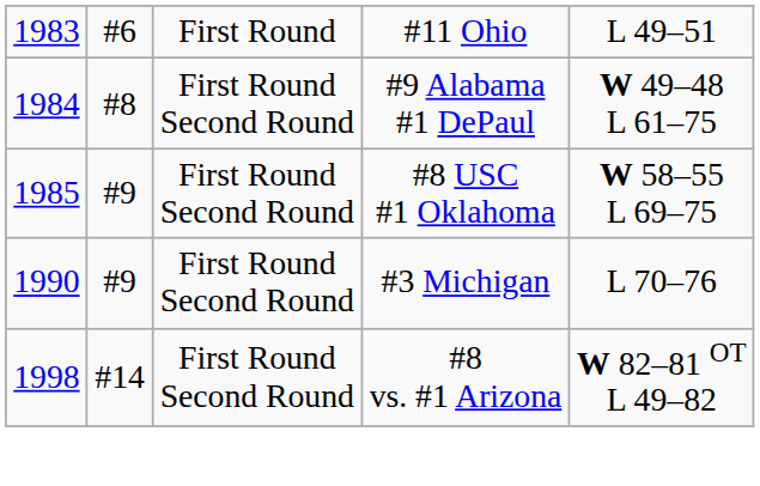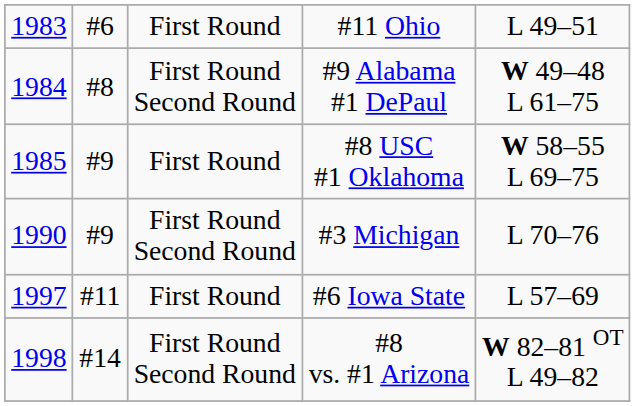 <table class="wikitable">
 <tr align="center">
 <td><a href='#'>1983</a></td>
 <td>#6</td>
 <td>First Round</td>
 <td>#11 <a href='#'>Ohio</a></td>
 <td>L 49–51</td>
 </tr>
 <tr align="center">
 <td><a href='#'>1984</a></td>
 <td>#8</td>
 <td>First Round<br>Second Round</td>
 <td>#9 <a href='#'>Alabama</a><br>#1 <a href='#'>DePaul</a></td>
 <td><strong>W</strong> 49–48<br>L 61–75</td>
 </tr>
 <tr align="center">
 <td><a href='#'>1985</a></td>
 <td>#9</td>
-<td>First Round<br>Second Round</td>
+<td>First Round</td>
 <td>#8 <a href='#'>USC</a><br>#1 <a href='#'>Oklahoma</a></td>
 <td><strong>W</strong> 58–55<br>L 69–75</td>
 </tr>
 <tr align="center">
 <td><a href='#'>1990</a></td>
 <td>#9</td>
 <td>First Round<br>Second Round</td>
 <td>#3 <a href='#'>Michigan</a></td>
 <td>L 70–76</td>
 </tr>
 <tr align="center">
+<td><a href='#'>1997</a></td>
+<td>#11</td>
+<td>First Round</td>
+<td>#6 <a href='#'>Iowa State</a></td>
+<td>L 57–69</td>
+</tr>
+<tr align="center">
 <td><a href='#'>1998</a></td>
 <td>#14</td>
 <td>First Round<br>Second Round</td>
 <td>#8 <br>vs. #1 <a href='#'>Arizona</a></td>
 <td><strong>W</strong> 82–81 <sup>OT</sup><br>L 49–82</td>
 </tr>
 </table>
